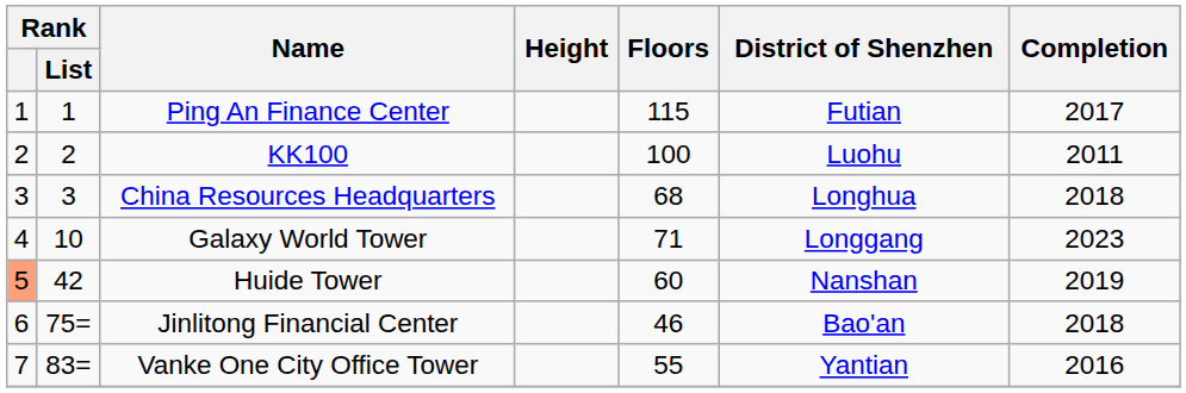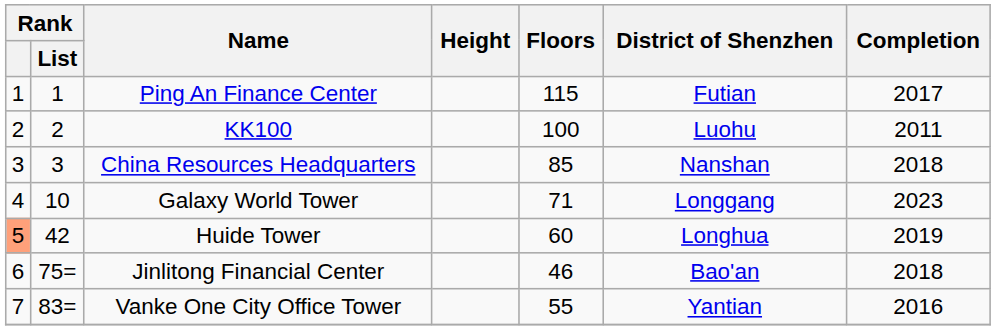 <table class="wikitable sortable" align="center" style="text-align:center; font-size:90%; margin:auto; width:50%;">
 <tr>
 <th colspan="2">Rank</th>
 <th rowspan="2">Name</th>
 <th rowspan="2">Height</th>
 <th rowspan="2">Floors</th>
 <th rowspan="2">District of Shenzhen</th>
 <th rowspan="2">Completion</th>
 </tr>
 <tr>
 <th></th>
 <th>List</th>
 </tr>
 <tr>
 <td>1</td>
 <td>1</td>
 <td><a href='#'>Ping An Finance Center</a></td>
 <td></td>
 <td>115</td>
 <td><a href='#'>Futian</a></td>
 <td>2017</td>
 </tr>
 <tr>
 <td>2</td>
 <td>2</td>
 <td><a href='#'>KK100</a></td>
 <td></td>
 <td>100</td>
 <td><a href='#'>Luohu</a></td>
 <td>2011</td>
 </tr>
 <tr>
 <td>3</td>
 <td>3</td>
 <td><a href='#'>China Resources Headquarters</a></td>
 <td></td>
-<td>68</td>
-<td><a href='#'>Longhua</a></td>
+<td>85</td>
+<td><a href='#'>Nanshan</a></td>
 <td>2018</td>
 </tr>
 <tr>
 <td>4</td>
 <td>10</td>
 <td>Galaxy World Tower</td>
 <td></td>
 <td>71</td>
 <td><a href='#'>Longgang</a></td>
 <td>2023</td>
 </tr>
 <tr>
 <td style="background: lightsalmon;">5</td>
 <td>42</td>
 <td>Huide Tower</td>
 <td></td>
 <td>60</td>
-<td><a href='#'>Nanshan</a></td>
+<td><a href='#'>Longhua</a></td>
 <td>2019</td>
 </tr>
 <tr>
 <td>6</td>
 <td>75=</td>
 <td>Jinlitong Financial Center</td>
 <td></td>
 <td>46</td>
 <td><a href='#'>Bao'an</a></td>
 <td>2018</td>
 </tr>
 <tr>
 <td>7</td>
 <td>83=</td>
 <td>Vanke One City Office Tower</td>
 <td></td>
 <td>55</td>
 <td><a href='#'>Yantian</a></td>
 <td>2016</td>
 </tr>
 <tr>
 </tr>
 </table>
